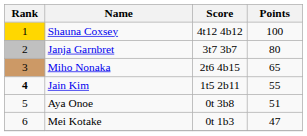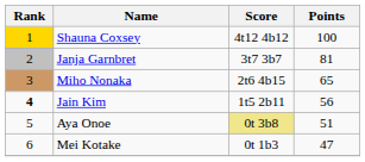 <table class="wikitable">
 <tr>
 <th width = "50">Rank</th>
 <th width = "200">Name</th>
 <th width = "70">Score</th>
 <th width = "70">Points</th>
 </tr>
 <tr>
 <td align="center" style="background: gold">1</td>
 <td> <a href='#'>Shauna Coxsey</a></td>
 <td align="center">4t12 4b12</td>
 <td align="center">100</td>
 </tr>
 <tr>
 <td align="center" style="background: silver">2</td>
 <td> <a href='#'>Janja Garnbret</a></td>
 <td align="center">3t7 3b7</td>
-<td align="center">80</td>
+<td align="center">81</td>
 </tr>
 <tr>
 <td align="center" style="background: #cc9966">3</td>
 <td> <a href='#'>Miho Nonaka</a></td>
 <td align="center">2t6 4b15</td>
 <td align="center">65</td>
 </tr>
 <tr>
 <td align="center"><strong>4</strong></td>
 <td> <a href='#'>Jain Kim</a></td>
 <td align="center">1t5 2b11</td>
-<td align="center">55</td>
+<td align="center">56</td>
 </tr>
 <tr>
 <td align="center">5</td>
 <td> Aya Onoe</td>
-<td align="center">0t 3b8</td>
+<td align="center" style="background: khaki;">0t 3b8</td>
 <td align="center">51</td>
 </tr>
 <tr>
 <td align="center">6</td>
 <td> Mei Kotake</td>
 <td align="center">0t 1b3</td>
 <td align="center">47</td>
 </tr>
 <tr>
 </tr>
 </table>
